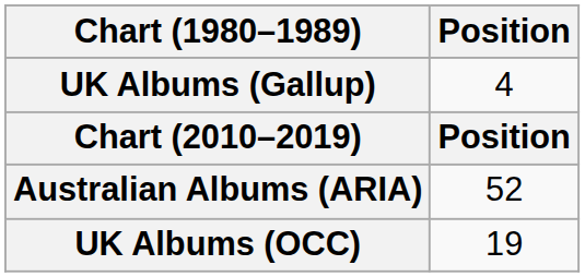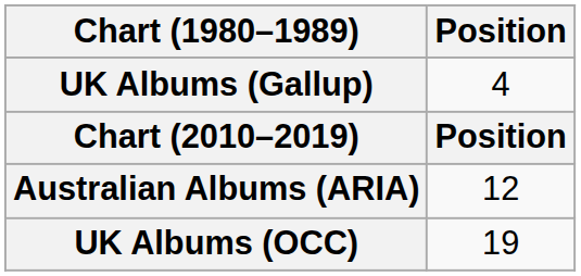 <table class="wikitable plainrowheaders">
 <tr>
 <th scope="col">Chart (1980–1989)</th>
 <th scope="col">Position</th>
 </tr>
 <tr>
 <th scope="row">UK Albums (Gallup)</th>
 <td style="text-align:center;">4</td>
 </tr>
 <tr>
 <th scope="col">Chart (2010–2019)</th>
 <th scope="col">Position</th>
 </tr>
 <tr>
 <th scope="row">Australian Albums (ARIA)</th>
-<td style="text-align:center;">52</td>
+<td style="text-align:center;">12</td>
 </tr>
 <tr>
 <th scope="row">UK Albums (OCC)</th>
 <td style="text-align:center;">19</td>
 </tr>
 </table>
